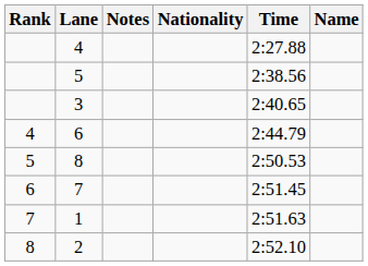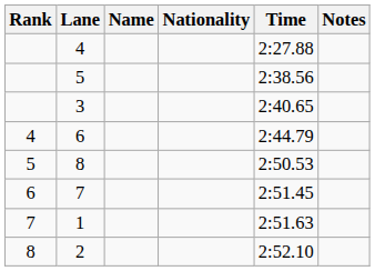 <table class="wikitable sortable" style="text-align:center">
 <tr>
 <th>Rank</th>
 <th>Lane</th>
-<th>Notes</th>
+<th>Name</th>
 <th>Nationality</th>
 <th>Time</th>
-<th>Name</th>
+<th>Notes</th>
 </tr>
 <tr>
 <td></td>
 <td>4</td>
-<td></td>
+<td align=left></td>
 <td align=left></td>
 <td>2:27.88</td>
-<td align=left></td>
+<td></td>
 </tr>
 <tr>
 <td></td>
 <td>5</td>
-<td></td>
+<td align=left></td>
 <td align=left></td>
 <td>2:38.56</td>
-<td align=left></td>
+<td></td>
 </tr>
 <tr>
 <td></td>
 <td>3</td>
-<td></td>
+<td align=left></td>
 <td align=left></td>
 <td>2:40.65</td>
-<td align=left></td>
+<td></td>
 </tr>
 <tr>
 <td>4</td>
 <td>6</td>
-<td></td>
+<td align=left></td>
 <td align=left></td>
 <td>2:44.79</td>
-<td align=left></td>
+<td></td>
 </tr>
 <tr>
 <td>5</td>
 <td>8</td>
-<td></td>
+<td align=left></td>
 <td align=left></td>
 <td>2:50.53</td>
-<td align=left></td>
+<td></td>
 </tr>
 <tr>
 <td>6</td>
 <td>7</td>
-<td></td>
+<td align=left></td>
 <td align=left></td>
 <td>2:51.45</td>
-<td align=left></td>
+<td></td>
 </tr>
 <tr>
 <td>7</td>
 <td>1</td>
-<td></td>
+<td align=left></td>
 <td align=left></td>
 <td>2:51.63</td>
-<td align=left></td>
+<td></td>
 </tr>
 <tr>
 <td>8</td>
 <td>2</td>
-<td></td>
+<td align=left></td>
 <td align=left></td>
 <td>2:52.10</td>
-<td align=left></td>
+<td></td>
 </tr>
 </table>
